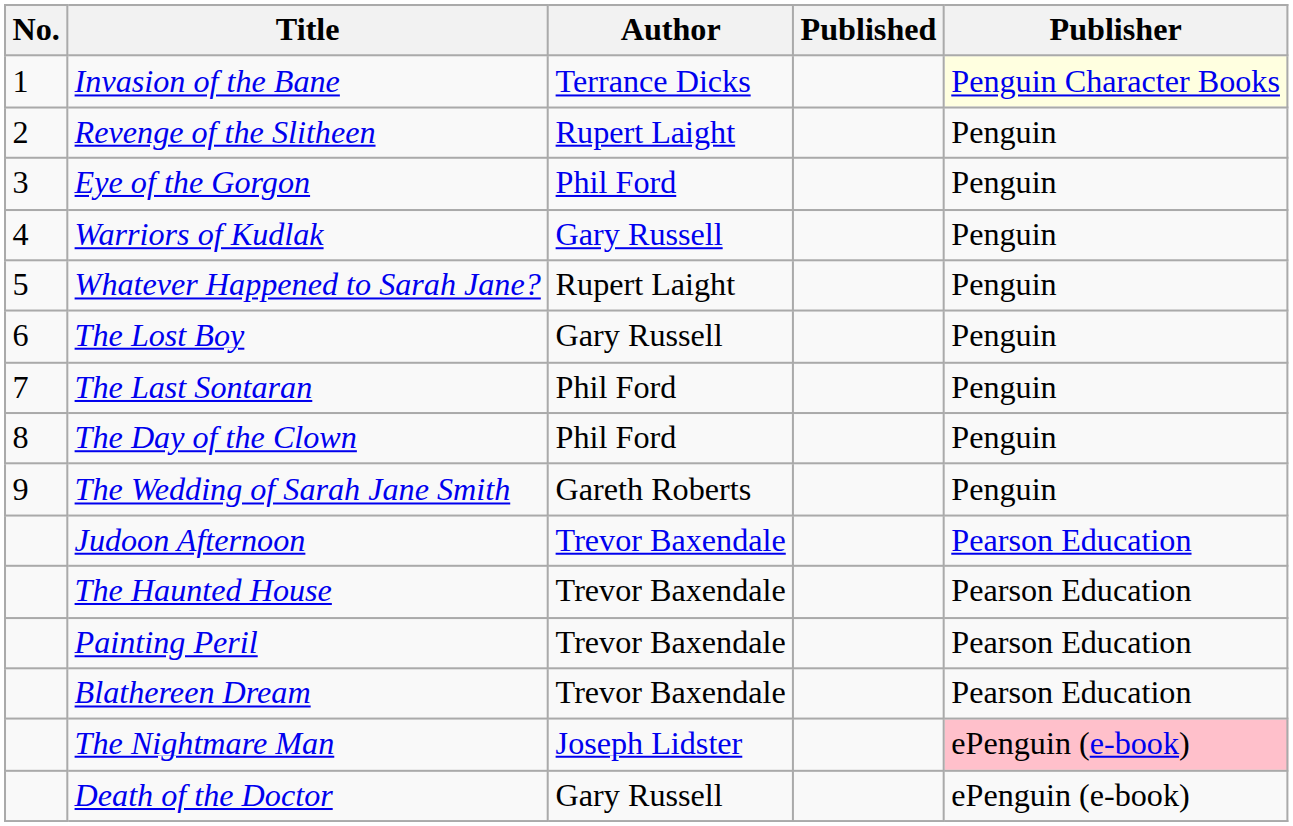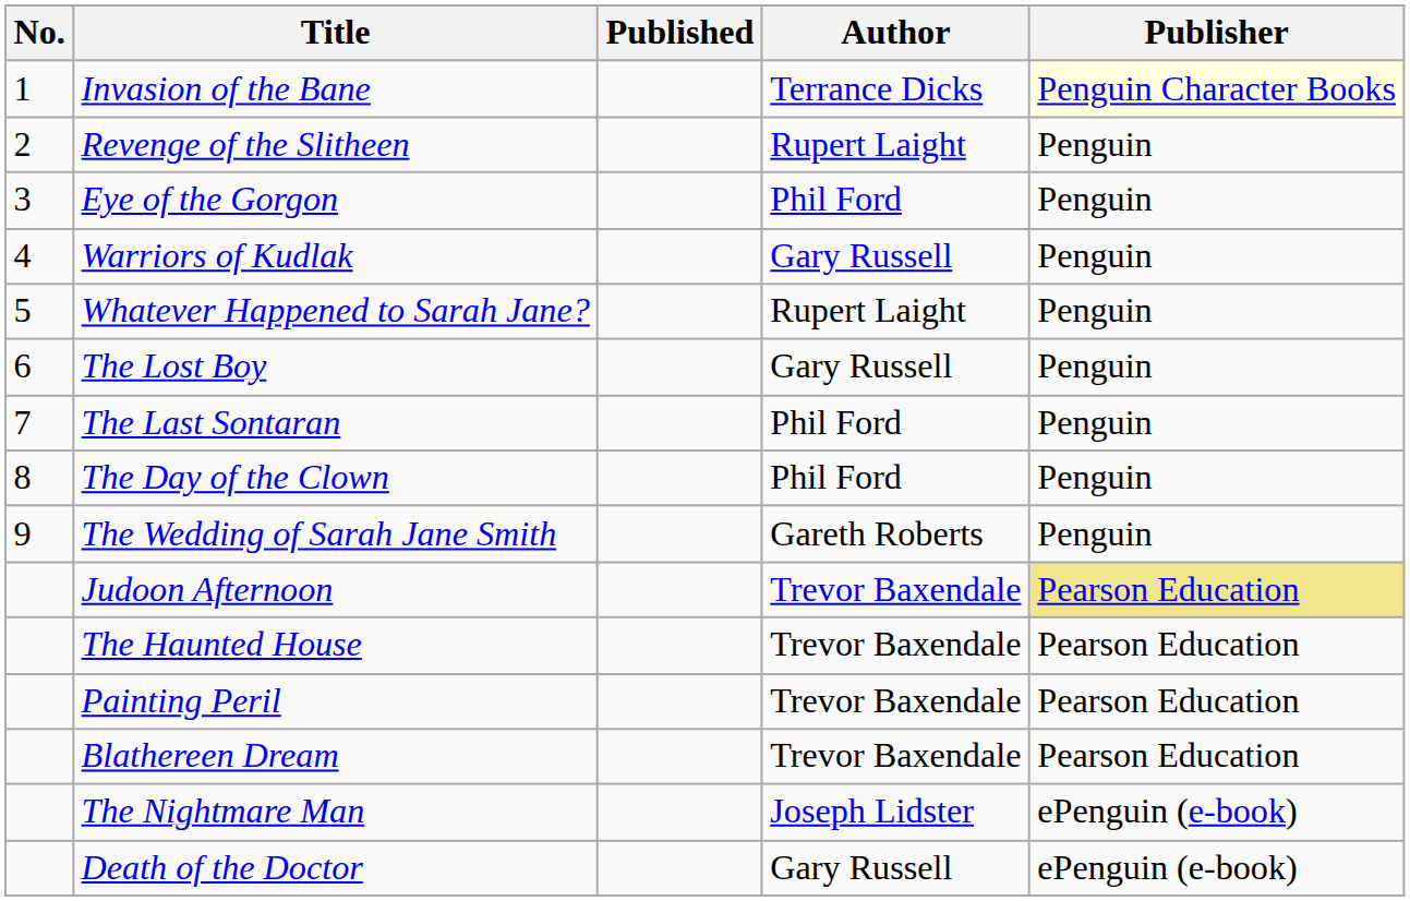 <table class="wikitable sortable">
 <tr>
 <th>No.</th>
 <th>Title</th>
+<th>Published</th>
 <th>Author</th>
-<th>Published</th>
 <th>Publisher</th>
 </tr>
 <tr>
 <td>1</td>
 <td><em><a href='#'>Invasion of the Bane</a></em></td>
+<td></td>
 <td data-sort-value="Dicks, Terrance"><a href='#'>Terrance Dicks</a></td>
-<td></td>
 <td style="background: lightyellow;"><a href='#'>Penguin Character Books</a></td>
 </tr>
 <tr>
 <td>2</td>
 <td><em><a href='#'>Revenge of the Slitheen</a></em></td>
+<td></td>
 <td data-sort-value="Laight, Rupert"><a href='#'>Rupert Laight</a></td>
-<td></td>
 <td>Penguin</td>
 </tr>
 <tr>
 <td>3</td>
 <td><em><a href='#'>Eye of the Gorgon</a></em></td>
+<td></td>
 <td data-sort-value="Ford, Phil"><a href='#'>Phil Ford</a></td>
-<td></td>
 <td>Penguin</td>
 </tr>
 <tr>
 <td>4</td>
 <td><em><a href='#'>Warriors of Kudlak</a></em></td>
+<td></td>
 <td data-sort-value="Russell, Gary"><a href='#'>Gary Russell</a></td>
-<td></td>
 <td>Penguin</td>
 </tr>
 <tr>
 <td>5</td>
 <td><em><a href='#'>Whatever Happened to Sarah Jane?</a></em></td>
+<td></td>
 <td data-sort-value="Laight, Rupert">Rupert Laight</td>
-<td></td>
 <td>Penguin</td>
 </tr>
 <tr>
 <td>6</td>
 <td><em><a href='#'>The Lost Boy</a></em></td>
+<td></td>
 <td data-sort-value="Russell, Gary">Gary Russell</td>
-<td></td>
 <td>Penguin</td>
 </tr>
 <tr>
 <td>7</td>
 <td><em><a href='#'>The Last Sontaran</a></em></td>
+<td></td>
 <td data-sort-value="Ford, Phil">Phil Ford</td>
-<td></td>
 <td>Penguin</td>
 </tr>
 <tr>
 <td>8</td>
 <td><em><a href='#'>The Day of the Clown</a></em></td>
+<td></td>
 <td data-sort-value="Ford, Phil">Phil Ford</td>
-<td></td>
 <td>Penguin</td>
 </tr>
 <tr>
 <td>9</td>
 <td><em><a href='#'>The Wedding of Sarah Jane Smith</a></em></td>
+<td></td>
 <td data-sort-value="Roberts, Gareth">Gareth Roberts</td>
-<td></td>
 <td>Penguin</td>
 </tr>
 <tr>
 <td></td>
 <td><em><a href='#'>Judoon Afternoon</a></em></td>
+<td></td>
 <td data-sort-value="Baxendale, Trevor"><a href='#'>Trevor Baxendale</a></td>
-<td></td>
-<td><a href='#'>Pearson Education</a></td>
+<td style="background: khaki;"><a href='#'>Pearson Education</a></td>
 </tr>
 <tr>
 <td></td>
 <td><em><a href='#'>The Haunted House</a></em></td>
+<td></td>
 <td data-sort-value="Baxendale, Trevor">Trevor Baxendale</td>
-<td></td>
 <td>Pearson Education</td>
 </tr>
 <tr>
 <td></td>
 <td><em><a href='#'>Painting Peril</a></em></td>
+<td></td>
 <td data-sort-value="Baxendale, Trevor">Trevor Baxendale</td>
-<td></td>
 <td>Pearson Education</td>
 </tr>
 <tr>
 <td></td>
 <td><em><a href='#'>Blathereen Dream</a></em></td>
+<td></td>
 <td data-sort-value="Baxendale, Trevor">Trevor Baxendale</td>
-<td></td>
 <td>Pearson Education</td>
 </tr>
 <tr>
 <td></td>
 <td><em><a href='#'>The Nightmare Man</a></em></td>
+<td></td>
 <td data-sort-value="Lidster, Joseph"><a href='#'>Joseph Lidster</a></td>
-<td></td>
-<td style="background: pink;">ePenguin (<a href='#'>e-book</a>)</td>
+<td>ePenguin (<a href='#'>e-book</a>)</td>
 </tr>
 <tr>
 <td></td>
 <td><em><a href='#'>Death of the Doctor</a></em></td>
+<td></td>
 <td data-sort-value="Russell, Gary">Gary Russell</td>
-<td></td>
 <td>ePenguin (e-book)</td>
 </tr>
 </table>
